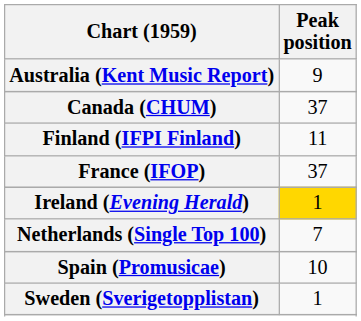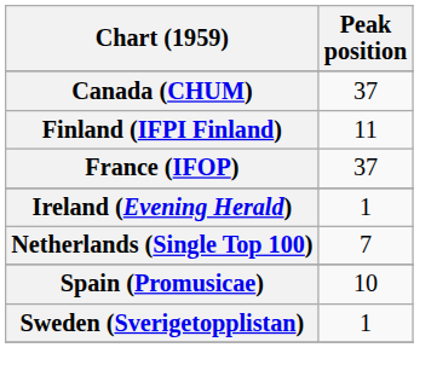 <table class="wikitable sortable plainrowheaders" style="text-align:center">
 <tr>
 <th>Chart (1959)</th>
 <th>Peak<br>position</th>
-</tr>
-<tr>
-<th scope="row">Australia (<a href='#'>Kent Music Report</a>)</th>
-<td>9</td>
 </tr>
 <tr>
 </tr>
 <tr>
 </tr>
 <tr>
 <th scope="row">Canada (<a href='#'>CHUM</a>)</th>
 <td>37</td>
 </tr>
 <tr>
 <th scope="row">Finland (<a href='#'>IFPI Finland</a>)</th>
 <td>11</td>
 </tr>
 <tr>
 <th scope="row">France (<a href='#'>IFOP</a>)</th>
 <td>37</td>
 </tr>
 <tr>
 </tr>
 <tr>
 <th scope="row">Ireland (<em><a href='#'>Evening Herald</a></em>)</th>
-<td style="background: gold;">1</td>
+<td>1</td>
 </tr>
 <tr>
 <th scope="row">Netherlands (<a href='#'>Single Top 100</a>)</th>
 <td>7</td>
 </tr>
 <tr>
 </tr>
 <tr>
 <th scope="row">Spain (<a href='#'>Promusicae</a>)</th>
 <td>10</td>
 </tr>
 <tr>
 <th scope="row">Sweden (<a href='#'>Sverigetopplistan</a>)</th>
 <td>1</td>
 </tr>
 <tr>
 </tr>
 <tr>
 </tr>
 </table>
